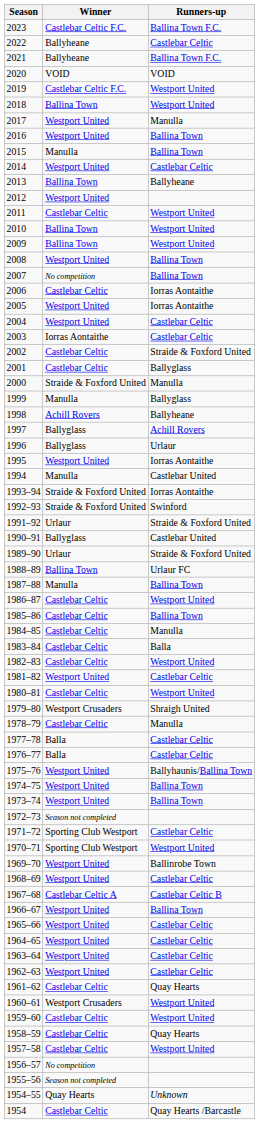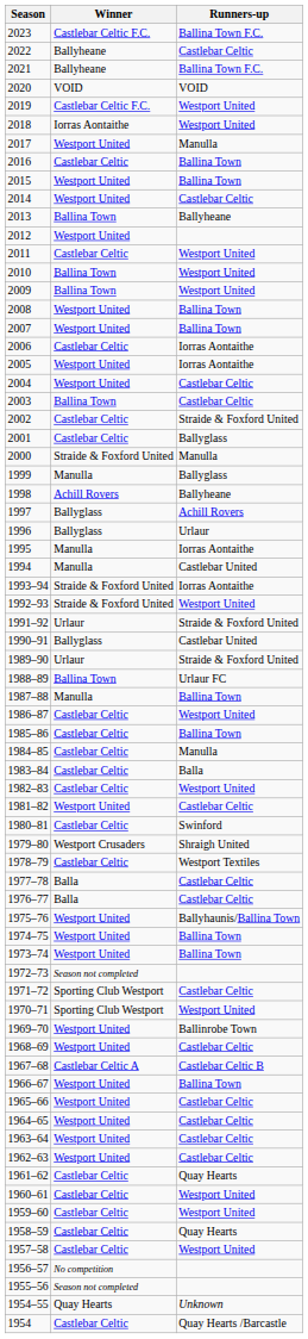 <table class="wikitable collapsible">
 <tr>
 <th>Season</th>
 <th>Winner</th>
 <th>Runners-up</th>
 </tr>
 <tr>
 <td>2023</td>
 <td><a href='#'>Castlebar Celtic F.C.</a></td>
 <td><a href='#'>Ballina Town F.C.</a></td>
 </tr>
 <tr>
 <td>2022</td>
 <td>Ballyheane</td>
 <td><a href='#'>Castlebar Celtic</a></td>
 </tr>
 <tr>
 <td>2021</td>
 <td>Ballyheane</td>
 <td><a href='#'>Ballina Town F.C.</a></td>
 </tr>
 <tr>
 <td>2020</td>
 <td VOID.>VOID</td>
 <td>VOID</td>
 </tr>
 <tr>
 <td>2019</td>
 <td [Castlebar Celtic.><a href='#'>Castlebar Celtic F.C.</a></td>
 <td><a href='#'>Westport United</a></td>
 </tr>
 <tr>
 <td>2018</td>
-<td><a href='#'>Ballina Town</a></td>
+<td>Iorras Aontaithe</td>
 <td><a href='#'>Westport United</a></td>
 </tr>
 <tr>
 <td>2017</td>
 <td><a href='#'>Westport United</a></td>
 <td>Manulla</td>
 </tr>
 <tr>
 <td>2016</td>
-<td><a href='#'>Westport United</a></td>
+<td><a href='#'>Castlebar Celtic</a></td>
 <td><a href='#'>Ballina Town</a></td>
 </tr>
 <tr>
 <td>2015</td>
-<td>Manulla</td>
+<td><a href='#'>Westport United</a></td>
 <td><a href='#'>Ballina Town</a></td>
 </tr>
 <tr>
 <td>2014</td>
 <td><a href='#'>Westport United</a></td>
 <td><a href='#'>Castlebar Celtic</a></td>
 </tr>
 <tr>
 <td>2013</td>
 <td><a href='#'>Ballina Town</a></td>
 <td>Ballyheane</td>
 </tr>
 <tr>
 <td>2012</td>
 <td><a href='#'>Westport United</a></td>
 <td></td>
 </tr>
 <tr>
 <td>2011</td>
 <td><a href='#'>Castlebar Celtic</a></td>
 <td><a href='#'>Westport United</a></td>
 </tr>
 <tr>
 <td>2010</td>
 <td><a href='#'>Ballina Town</a></td>
 <td><a href='#'>Westport United</a></td>
 </tr>
 <tr>
 <td>2009</td>
 <td><a href='#'>Ballina Town</a></td>
 <td><a href='#'>Westport United</a></td>
 </tr>
 <tr>
 <td>2008</td>
 <td><a href='#'>Westport United</a></td>
 <td><a href='#'>Ballina Town</a></td>
 </tr>
 <tr>
 <td>2007</td>
-<td><small><em>No competition</em></small></td>
+<td><a href='#'>Westport United</a></td>
 <td><a href='#'>Ballina Town</a></td>
 </tr>
 <tr>
 <td>2006</td>
 <td><a href='#'>Castlebar Celtic</a></td>
 <td>Iorras Aontaithe</td>
 </tr>
 <tr>
 <td>2005</td>
 <td><a href='#'>Westport United</a></td>
 <td>Iorras Aontaithe</td>
 </tr>
 <tr>
 <td>2004</td>
 <td><a href='#'>Westport United</a></td>
 <td><a href='#'>Castlebar Celtic</a></td>
 </tr>
 <tr>
 <td>2003</td>
-<td>Iorras Aontaithe</td>
+<td><a href='#'>Ballina Town</a></td>
 <td><a href='#'>Castlebar Celtic</a></td>
 </tr>
 <tr>
 <td>2002</td>
 <td><a href='#'>Castlebar Celtic</a></td>
 <td>Straide & Foxford United</td>
 </tr>
 <tr>
 <td>2001</td>
 <td><a href='#'>Castlebar Celtic</a></td>
 <td>Ballyglass</td>
 </tr>
 <tr>
 <td>2000</td>
 <td>Straide & Foxford United</td>
 <td>Manulla</td>
 </tr>
 <tr>
 <td>1999</td>
 <td>Manulla</td>
 <td>Ballyglass</td>
 </tr>
 <tr>
 <td>1998</td>
 <td><a href='#'>Achill Rovers</a></td>
 <td>Ballyheane</td>
 </tr>
 <tr>
 <td>1997</td>
 <td>Ballyglass</td>
 <td><a href='#'>Achill Rovers</a></td>
 </tr>
 <tr>
 <td>1996</td>
 <td>Ballyglass</td>
 <td>Urlaur</td>
 </tr>
 <tr>
 <td>1995</td>
-<td><a href='#'>Westport United</a></td>
+<td>Manulla</td>
 <td>Iorras Aontaithe</td>
 </tr>
 <tr>
 <td>1994</td>
 <td>Manulla</td>
 <td>Castlebar United</td>
 </tr>
 <tr>
 <td>1993–94</td>
 <td>Straide & Foxford United</td>
 <td>Iorras Aontaithe</td>
 </tr>
 <tr>
 <td>1992–93</td>
 <td>Straide & Foxford United</td>
-<td>Swinford</td>
+<td><a href='#'>Westport United</a></td>
 </tr>
 <tr>
 <td>1991–92</td>
 <td>Urlaur</td>
 <td>Straide & Foxford United</td>
 </tr>
 <tr>
 <td>1990–91</td>
 <td>Ballyglass</td>
 <td>Castlebar United</td>
 </tr>
 <tr>
 <td>1989–90</td>
 <td>Urlaur</td>
 <td>Straide & Foxford United</td>
 </tr>
 <tr>
 <td>1988–89</td>
 <td><a href='#'>Ballina Town</a></td>
 <td>Urlaur FC</td>
 </tr>
 <tr>
 <td>1987–88</td>
 <td>Manulla</td>
 <td><a href='#'>Ballina Town</a></td>
 </tr>
 <tr>
 <td>1986–87</td>
 <td><a href='#'>Castlebar Celtic</a></td>
 <td><a href='#'>Westport United</a></td>
 </tr>
 <tr>
 <td>1985–86</td>
 <td><a href='#'>Castlebar Celtic</a></td>
 <td><a href='#'>Ballina Town</a></td>
 </tr>
 <tr>
 <td>1984–85</td>
 <td><a href='#'>Castlebar Celtic</a></td>
 <td>Manulla</td>
 </tr>
 <tr>
 <td>1983–84</td>
 <td><a href='#'>Castlebar Celtic</a></td>
 <td>Balla</td>
 </tr>
 <tr>
 <td>1982–83</td>
 <td><a href='#'>Castlebar Celtic</a></td>
 <td><a href='#'>Westport United</a></td>
 </tr>
 <tr>
 <td>1981–82</td>
 <td><a href='#'>Westport United</a></td>
 <td><a href='#'>Castlebar Celtic</a></td>
 </tr>
 <tr>
 <td>1980–81</td>
 <td><a href='#'>Castlebar Celtic</a></td>
-<td><a href='#'>Westport United</a></td>
+<td>Swinford</td>
 </tr>
 <tr>
 <td>1979–80</td>
 <td>Westport Crusaders</td>
 <td>Shraigh United</td>
 </tr>
 <tr>
 <td>1978–79</td>
 <td><a href='#'>Castlebar Celtic</a></td>
-<td>Manulla</td>
+<td>Westport Textiles</td>
 </tr>
 <tr>
 <td>1977–78</td>
 <td>Balla</td>
 <td><a href='#'>Castlebar Celtic</a></td>
 </tr>
 <tr>
 <td>1976–77</td>
 <td>Balla</td>
 <td><a href='#'>Castlebar Celtic</a></td>
 </tr>
 <tr>
 <td>1975–76</td>
 <td><a href='#'>Westport United</a></td>
 <td>Ballyhaunis/<a href='#'>Ballina Town</a></td>
 </tr>
 <tr>
 <td>1974–75</td>
 <td><a href='#'>Westport United</a></td>
 <td><a href='#'>Ballina Town</a></td>
 </tr>
 <tr>
 <td>1973–74</td>
 <td><a href='#'>Westport United</a></td>
 <td><a href='#'>Ballina Town</a></td>
 </tr>
 <tr>
 <td>1972–73</td>
 <td><small><em>Season not completed</em></small></td>
 <td></td>
 </tr>
 <tr>
 <td>1971–72</td>
 <td>Sporting Club Westport</td>
 <td><a href='#'>Castlebar Celtic</a></td>
 </tr>
 <tr>
 <td>1970–71</td>
 <td>Sporting Club Westport</td>
 <td><a href='#'>Westport United</a></td>
 </tr>
 <tr>
 <td>1969–70</td>
 <td><a href='#'>Westport United</a></td>
 <td>Ballinrobe Town</td>
 </tr>
 <tr>
 <td>1968–69</td>
 <td><a href='#'>Westport United</a></td>
 <td><a href='#'>Castlebar Celtic</a></td>
 </tr>
 <tr>
 <td>1967–68</td>
 <td><a href='#'>Castlebar Celtic A</a></td>
 <td><a href='#'>Castlebar Celtic B</a></td>
 </tr>
 <tr>
 <td>1966–67</td>
 <td><a href='#'>Westport United</a></td>
 <td><a href='#'>Ballina Town</a></td>
 </tr>
 <tr>
 <td>1965–66</td>
 <td><a href='#'>Westport United</a></td>
 <td><a href='#'>Castlebar Celtic</a></td>
 </tr>
 <tr>
 <td>1964–65</td>
 <td><a href='#'>Westport United</a></td>
 <td><a href='#'>Castlebar Celtic</a></td>
 </tr>
 <tr>
 <td>1963–64</td>
 <td><a href='#'>Westport United</a></td>
 <td><a href='#'>Castlebar Celtic</a></td>
 </tr>
 <tr>
 <td>1962–63</td>
 <td><a href='#'>Westport United</a></td>
 <td><a href='#'>Castlebar Celtic</a></td>
 </tr>
 <tr>
 <td>1961–62</td>
 <td><a href='#'>Castlebar Celtic</a></td>
 <td>Quay Hearts</td>
 </tr>
 <tr>
 <td>1960–61</td>
-<td>Westport Crusaders</td>
+<td><a href='#'>Castlebar Celtic</a></td>
 <td><a href='#'>Westport United</a></td>
 </tr>
 <tr>
 <td>1959–60</td>
 <td><a href='#'>Castlebar Celtic</a></td>
 <td><a href='#'>Westport United</a></td>
 </tr>
 <tr>
 <td>1958–59</td>
 <td><a href='#'>Castlebar Celtic</a></td>
 <td>Quay Hearts</td>
 </tr>
 <tr>
 <td>1957–58</td>
 <td><a href='#'>Castlebar Celtic</a></td>
 <td><a href='#'>Westport United</a></td>
 </tr>
 <tr>
 <td>1956–57</td>
 <td><small><em>No competition</em></small></td>
 <td></td>
 </tr>
 <tr>
 <td>1955–56</td>
 <td><small><em>Season not completed</em></small></td>
 <td></td>
 </tr>
 <tr>
 <td>1954–55</td>
 <td>Quay Hearts</td>
 <td><em>Unknown</em></td>
 </tr>
 <tr>
 <td>1954</td>
 <td><a href='#'>Castlebar Celtic</a></td>
 <td>Quay Hearts /Barcastle</td>
 </tr>
 </table>
